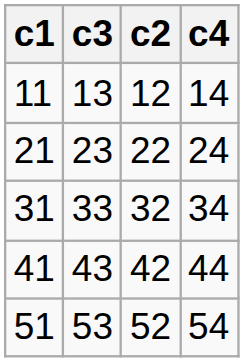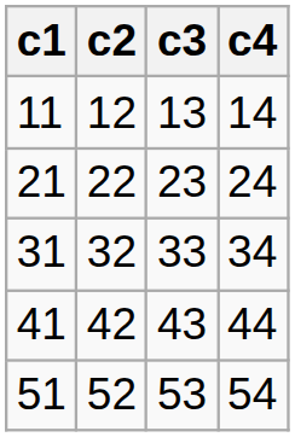 <table class="wikitable">
 <tr>
 <th>c1</th>
+<th>c2</th>
 <th>c3</th>
-<th>c2</th>
 <th>c4</th>
 </tr>
 <tr>
 <td>11</td>
+<td>12</td>
 <td>13</td>
-<td>12</td>
 <td>14</td>
 </tr>
 <tr>
 <td>21</td>
+<td>22</td>
 <td>23</td>
-<td>22</td>
 <td>24</td>
 </tr>
 <tr>
 <td>31</td>
+<td>32</td>
 <td>33</td>
-<td>32</td>
 <td>34</td>
 </tr>
 <tr>
 <td>41</td>
+<td>42</td>
 <td>43</td>
-<td>42</td>
 <td>44</td>
 </tr>
 <tr>
 <td>51</td>
+<td>52</td>
 <td>53</td>
-<td>52</td>
 <td>54</td>
 </tr>
 </table>
